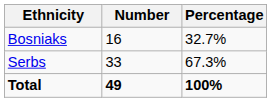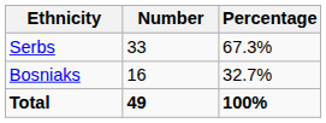 <table class="wikitable">
 <tr>
 <th width="100px">Ethnicity</th>
 <th width="80px">Number</th>
 <th width="80px">Percentage</th>
 </tr>
 <tr>
+<td><a href='#'>Serbs</a></td>
+<td>33</td>
+<td>67.3%</td>
+</tr>
+<tr>
 <td><a href='#'>Bosniaks</a></td>
 <td>16</td>
 <td>32.7%</td>
-</tr>
-<tr>
-<td><a href='#'>Serbs</a></td>
-<td>33</td>
-<td>67.3%</td>
 </tr>
 <tr>
 <td><strong>Total</strong></td>
 <td><strong>49</strong></td>
 <td><strong>100%</strong></td>
 </tr>
 </table>
